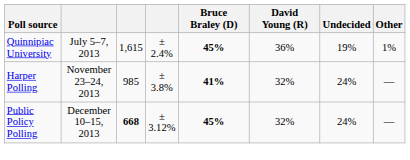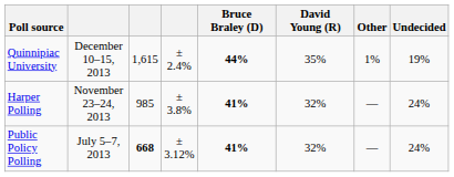 <table class="wikitable" style="text-align:center">
 <tr valign= bottom>
 <th>Poll source</th>
 <th></th>
 <th></th>
 <th></th>
 <th style="width:100px;">Bruce<br>Braley (D)</th>
 <th style="width:100px;">David<br>Young (R)</th>
+<th>Other</th>
 <th>Undecided</th>
-<th>Other</th>
 </tr>
 <tr>
 <td align=left><a href='#'>Quinnipiac University</a></td>
-<td>July 5–7, 2013</td>
+<td>December 10–15, 2013</td>
 <td>1,615</td>
 <td>± 2.4%</td>
-<td><strong>45%</strong></td>
-<td>36%</td>
+<td><strong>44%</strong></td>
+<td>35%</td>
+<td>1%</td>
 <td>19%</td>
-<td>1%</td>
 </tr>
 <tr>
 <td align=left><a href='#'>Harper Polling</a></td>
 <td>November 23–24, 2013</td>
 <td>985</td>
 <td>± 3.8%</td>
 <td><strong>41%</strong></td>
 <td>32%</td>
+<td>—</td>
 <td>24%</td>
-<td>—</td>
 </tr>
 <tr>
 <td align=left><a href='#'>Public Policy Polling</a></td>
-<td>December 10–15, 2013</td>
+<td>July 5–7, 2013</td>
 <td><strong>668</strong></td>
 <td>± 3.12%</td>
-<td><strong>45%</strong></td>
+<td><strong>41%</strong></td>
 <td>32%</td>
+<td>—</td>
 <td>24%</td>
-<td>—</td>
 </tr>
 </table>
